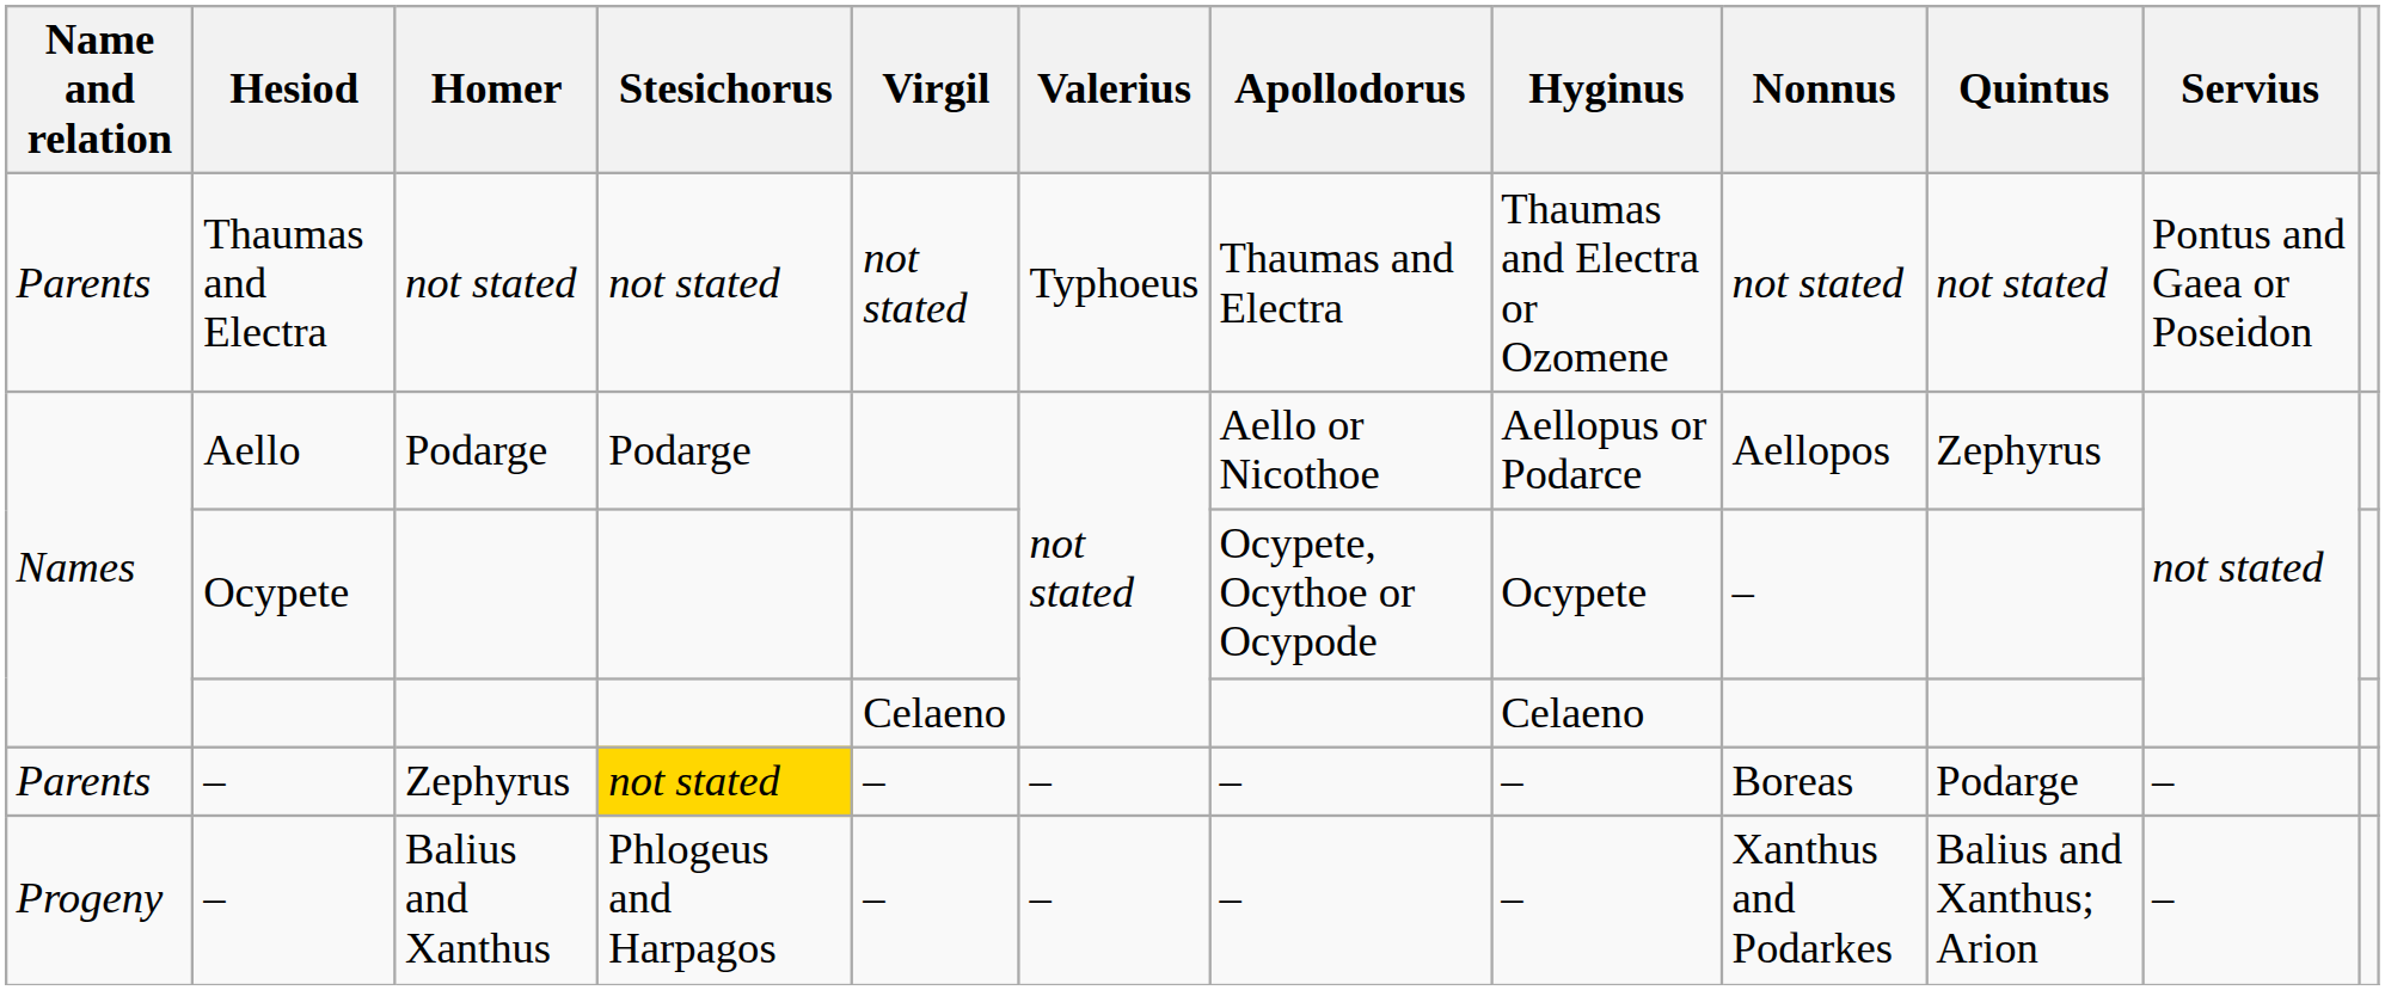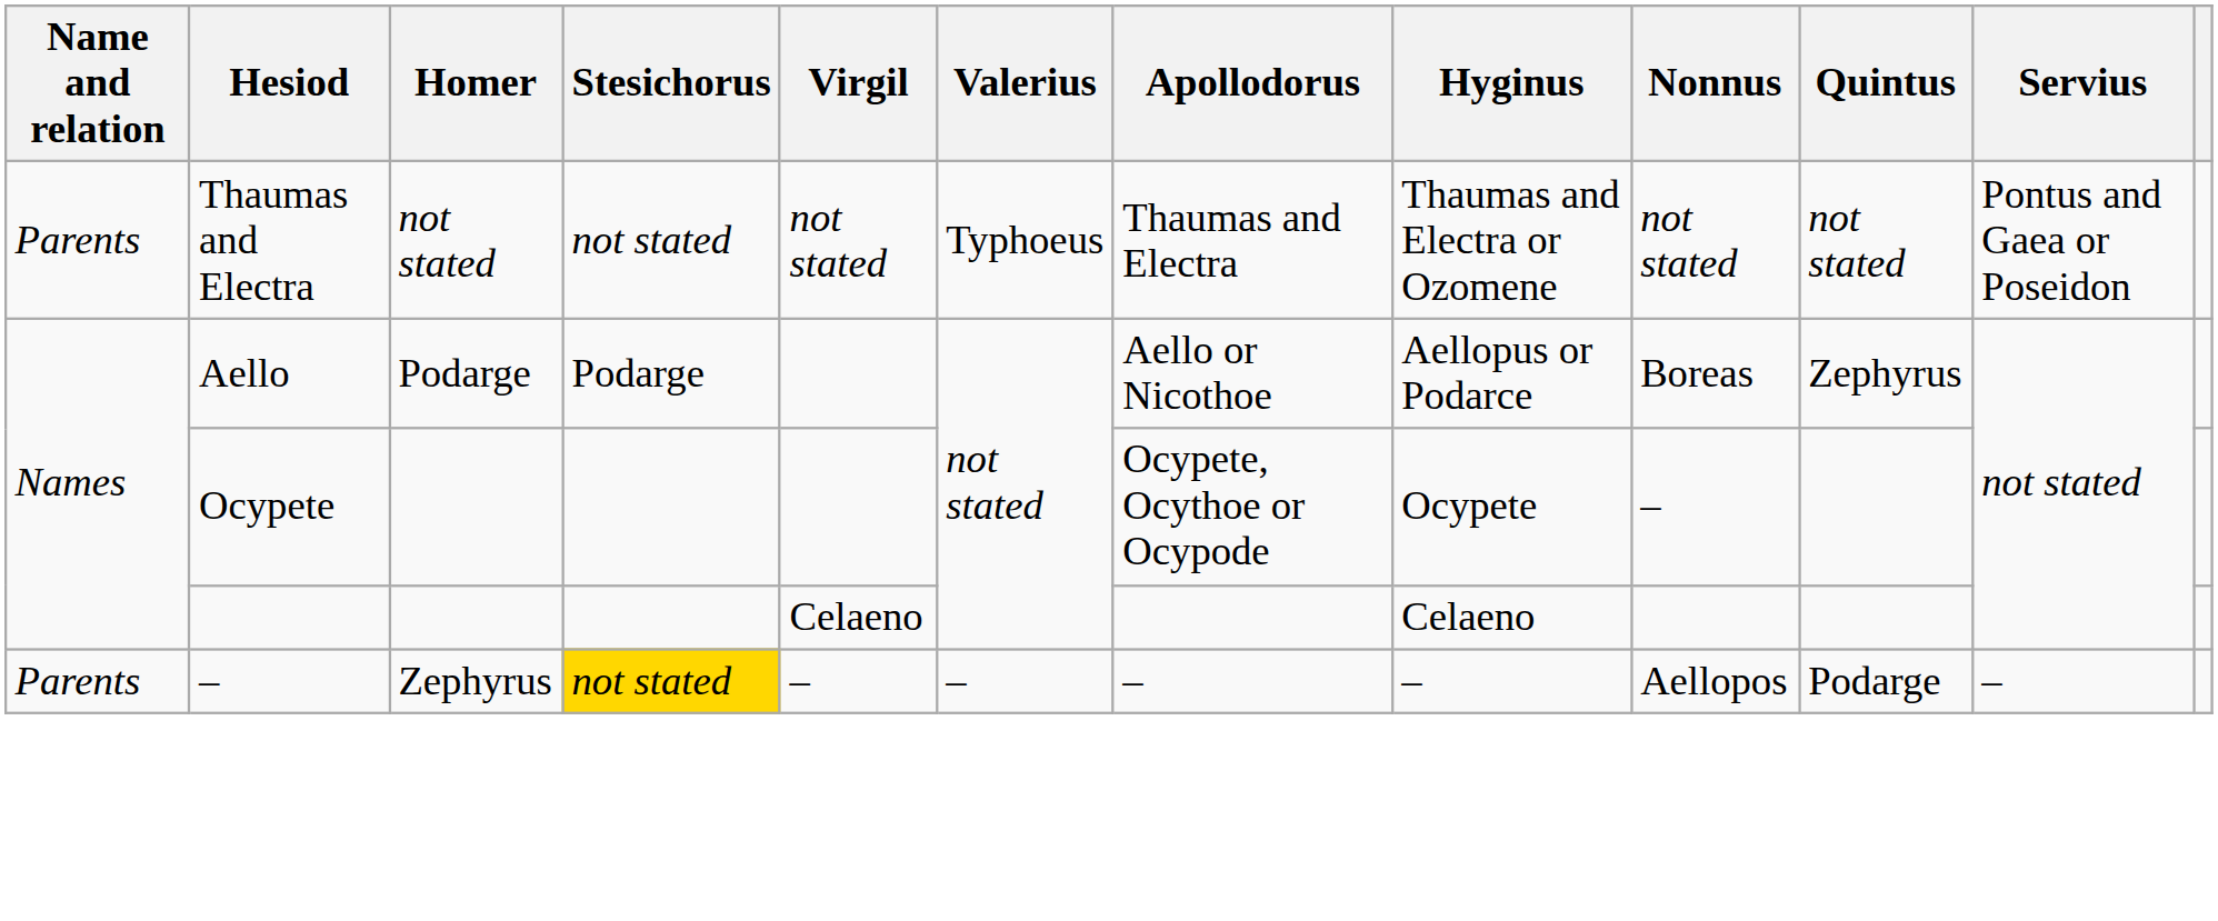 <table class="wikitable sortable">
 <tr>
 <th>Name and relation</th>
 <th>Hesiod</th>
 <th>Homer</th>
 <th>Stesichorus</th>
 <th>Virgil</th>
 <th>Valerius</th>
 <th>Apollodorus</th>
 <th>Hyginus</th>
 <th>Nonnus</th>
 <th>Quintus</th>
 <th>Servius</th>
 <th></th>
 </tr>
 <tr>
 <td><em>Parents</em></td>
 <td>Thaumas and Electra</td>
 <td><em>not stated</em></td>
 <td><em>not stated</em></td>
 <td><em>not stated</em></td>
 <td>Typhoeus</td>
 <td>Thaumas and Electra</td>
 <td>Thaumas and Electra or Ozomene</td>
 <td><em>not stated</em></td>
 <td><em>not stated</em></td>
 <td>Pontus and Gaea or Poseidon</td>
 <td></td>
 </tr>
 <tr>
 <td rowspan="3"><em>Names</em></td>
 <td>Aello</td>
 <td>Podarge</td>
 <td>Podarge</td>
 <td></td>
 <td rowspan="3"><em>not stated</em></td>
 <td>Aello or Nicothoe</td>
 <td>Aellopus or Podarce</td>
-<td>Aellopos</td>
+<td>Boreas</td>
 <td>Zephyrus</td>
 <td rowspan="3"><em>not stated</em></td>
 <td></td>
 </tr>
 <tr>
 <td>Ocypete</td>
 <td></td>
 <td></td>
 <td></td>
 <td>Ocypete, Ocythoe or Ocypode</td>
 <td>Ocypete</td>
 <td>–</td>
 <td></td>
 <td></td>
 </tr>
 <tr>
 <td></td>
 <td></td>
 <td></td>
 <td>Celaeno</td>
 <td></td>
 <td>Celaeno</td>
 <td></td>
 <td></td>
 <td></td>
 </tr>
 <tr>
 <td><em>Parents</em></td>
 <td>–</td>
 <td>Zephyrus</td>
 <td style="background: gold;"><em>not stated</em></td>
 <td>–</td>
 <td>–</td>
 <td>–</td>
 <td>–</td>
-<td>Boreas</td>
+<td>Aellopos</td>
 <td>Podarge</td>
 <td>–</td>
 <td></td>
 </tr>
-<tr>
-<td><em>Progeny</em></td>
-<td>–</td>
-<td>Balius and Xanthus</td>
-<td>Phlogeus and Harpagos</td>
-<td>–</td>
-<td>–</td>
-<td>–</td>
-<td>–</td>
-<td>Xanthus and Podarkes</td>
-<td>Balius and Xanthus; Arion</td>
-<td>–</td>
-<td></td>
-</tr>
 </table>
